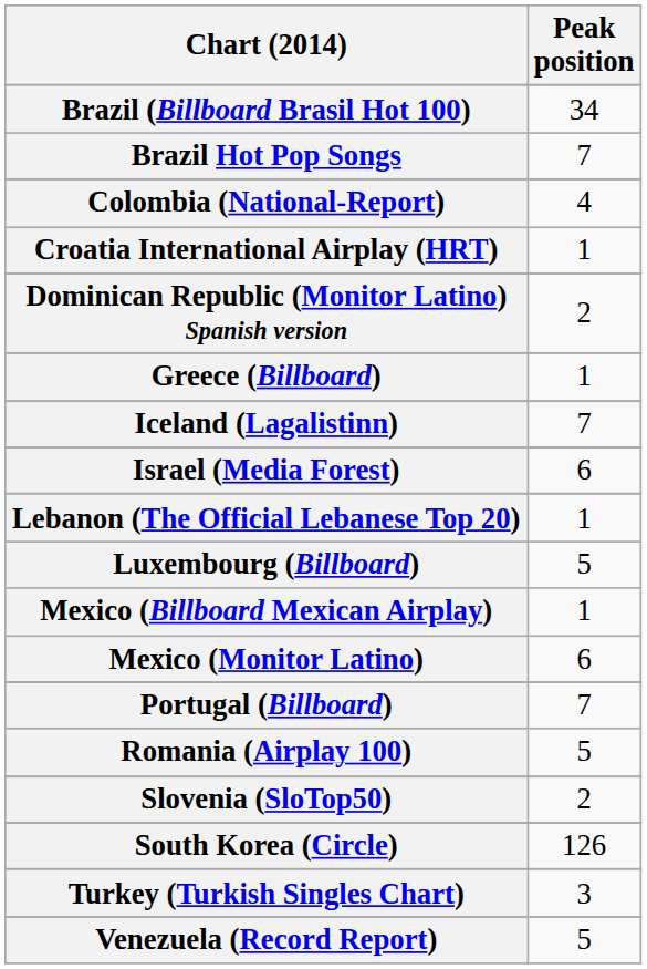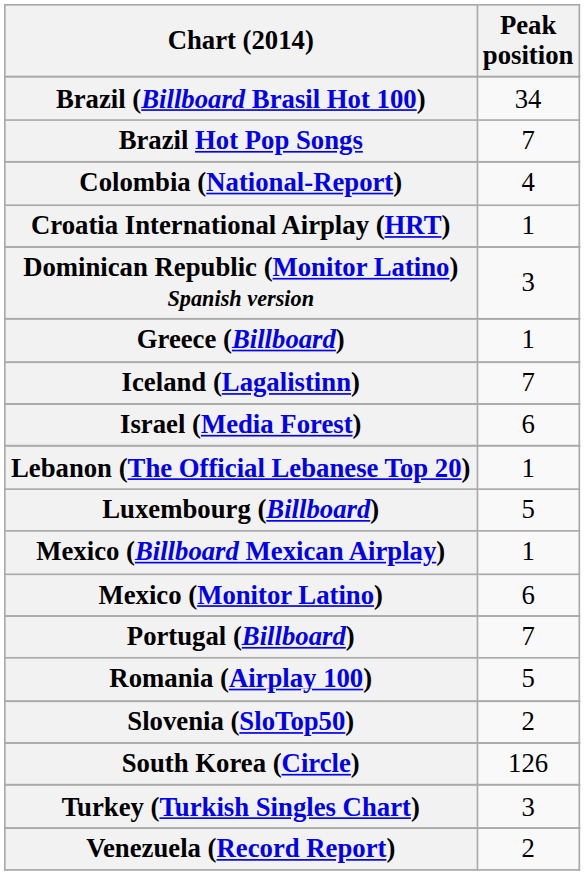 <table class="wikitable sortable plainrowheaders" style="text-align:center">
 <tr>
 <th scope="col">Chart (2014)</th>
 <th scope="col">Peak<br>position</th>
 </tr>
 <tr>
 </tr>
 <tr>
 </tr>
 <tr>
 </tr>
 <tr>
 </tr>
 <tr>
 </tr>
 <tr>
 <th scope="row">Brazil (<a href='#'><em>Billboard</em> Brasil Hot 100</a>)</th>
 <td>34</td>
 </tr>
 <tr>
 <th scope="row">Brazil <a href='#'>Hot Pop Songs</a></th>
 <td>7</td>
 </tr>
 <tr>
 </tr>
 <tr>
 </tr>
 <tr>
 </tr>
 <tr>
 <th scope="row">Colombia (<a href='#'>National-Report</a>) </th>
 <td>4</td>
 </tr>
 <tr>
 <th scope="row">Croatia International Airplay (<a href='#'>HRT</a>)</th>
 <td align="center">1</td>
 </tr>
 <tr>
 </tr>
 <tr>
 </tr>
 <tr>
 <th scope="row">Dominican Republic (<a href='#'>Monitor Latino</a>)<br><small><em>Spanish version</em></small></th>
-<td>2</td>
+<td>3</td>
 </tr>
 <tr>
 </tr>
 <tr>
 </tr>
 <tr>
 </tr>
 <tr>
 <th scope="row">Greece (<em><a href='#'>Billboard</a></em>)</th>
 <td>1</td>
 </tr>
 <tr>
 </tr>
 <tr>
 </tr>
 <tr>
 <th scope="row">Iceland (<a href='#'>Lagalistinn</a>)</th>
 <td>7</td>
 </tr>
 <tr>
 </tr>
 <tr>
 <th scope="row">Israel (<a href='#'>Media Forest</a>)</th>
 <td>6</td>
 </tr>
 <tr>
 </tr>
 <tr>
 </tr>
 <tr>
 <th scope="row">Lebanon (<a href='#'>The Official Lebanese Top 20</a>)</th>
 <td>1</td>
 </tr>
 <tr>
 <th scope="row">Luxembourg (<em><a href='#'>Billboard</a></em>)</th>
 <td>5</td>
 </tr>
 <tr>
 <th scope="row">Mexico (<a href='#'><em>Billboard</em> Mexican Airplay</a>)</th>
 <td>1</td>
 </tr>
 <tr>
 <th scope="row">Mexico (<a href='#'>Monitor Latino</a>)</th>
 <td>6</td>
 </tr>
 <tr>
 </tr>
 <tr>
 </tr>
 <tr>
 </tr>
 <tr>
 </tr>
 <tr>
 </tr>
 <tr>
 </tr>
 <tr>
 <th scope="row">Portugal (<em><a href='#'>Billboard</a></em>)</th>
 <td>7</td>
 </tr>
 <tr>
 <th scope="row">Romania (<a href='#'>Airplay 100</a>)</th>
 <td>5</td>
 </tr>
 <tr>
 </tr>
 <tr>
 </tr>
 <tr>
 </tr>
 <tr>
 <th scope="row">Slovenia (<a href='#'>SloTop50</a>)</th>
 <td>2</td>
 </tr>
 <tr>
 </tr>
 <tr>
 <th scope="row">South Korea (<a href='#'>Circle</a>)</th>
 <td>126</td>
 </tr>
 <tr>
 </tr>
 <tr>
 </tr>
 <tr>
 </tr>
 <tr>
 <th scope="row">Turkey  (<a href='#'>Turkish Singles Chart</a>)</th>
 <td>3</td>
 </tr>
 <tr>
 </tr>
 <tr>
 </tr>
 <tr>
 </tr>
 <tr>
 </tr>
 <tr>
 </tr>
 <tr>
 </tr>
 <tr>
 </tr>
 <tr>
 </tr>
 <tr>
 </tr>
 <tr>
 <th scope="row">Venezuela (<a href='#'>Record Report</a>)</th>
-<td>5</td>
+<td>2</td>
 </tr>
 </table>
